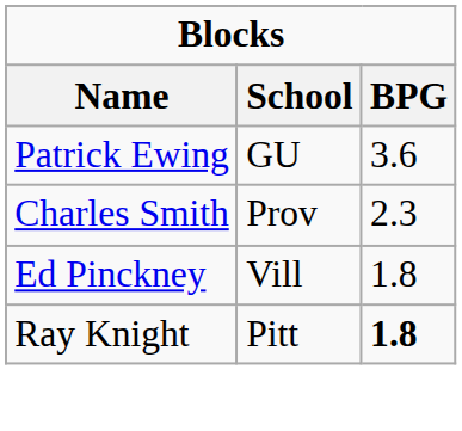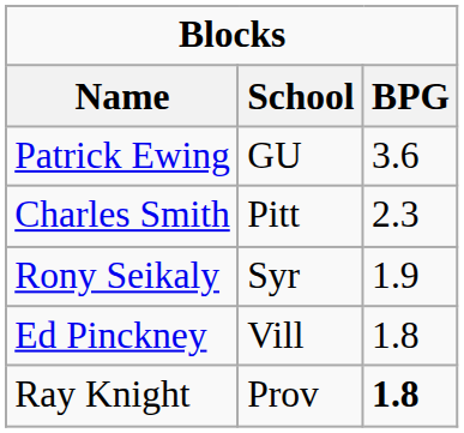 <table class="wikitable">
 <tr>
 <td colspan=3 style="text-align:center;"><strong>Blocks</strong></td>
 </tr>
 <tr>
 <th>Name</th>
 <th>School</th>
 <th>BPG</th>
 </tr>
 <tr>
 <td><a href='#'>Patrick Ewing</a></td>
 <td>GU</td>
 <td>3.6</td>
 </tr>
 <tr>
 <td><a href='#'>Charles Smith</a></td>
-<td>Prov</td>
+<td>Pitt</td>
 <td>2.3</td>
+</tr>
+<tr>
+<td><a href='#'>Rony Seikaly</a></td>
+<td>Syr</td>
+<td>1.9</td>
 </tr>
 <tr>
 <td><a href='#'>Ed Pinckney</a></td>
 <td>Vill</td>
 <td>1.8</td>
 </tr>
 <tr>
 <td>Ray Knight</td>
-<td>Pitt</td>
+<td>Prov</td>
 <td><strong>1.8</strong></td>
 </tr>
 </table>
